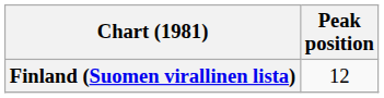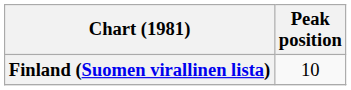 <table class="wikitable sortable plainrowheaders" style="text-align:center">
 <tr>
 <th>Chart (1981)</th>
 <th>Peak<br>position</th>
 </tr>
 <tr>
 <th scope="row">Finland (<a href='#'>Suomen virallinen lista</a>)</th>
-<td>12</td>
+<td>10</td>
 </tr>
 <tr>
 </tr>
 <tr>
 </tr>
 </table>
